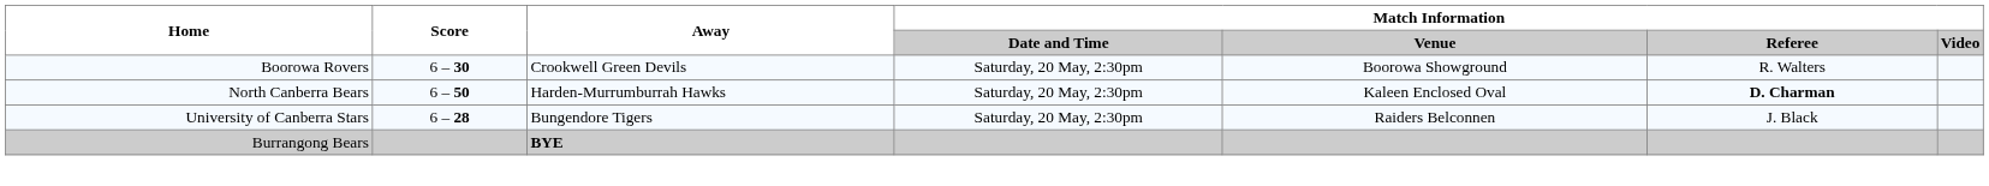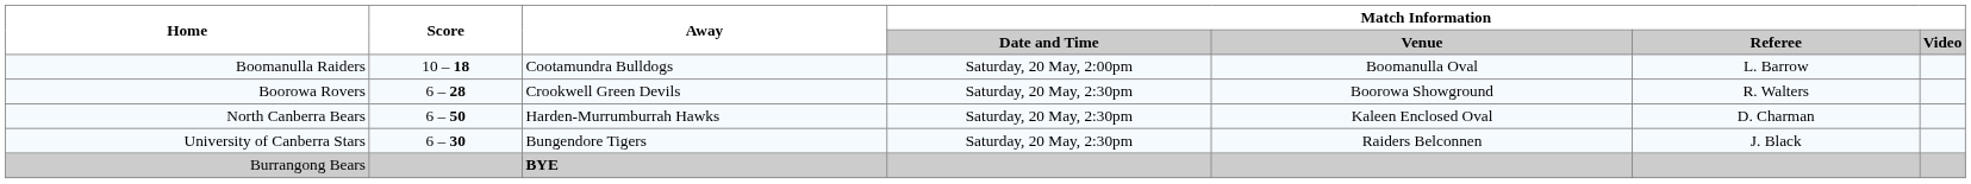 <table border="1" cellpadding="3" cellspacing="0" width="100%" style="border-collapse:collapse;  text-align:center;">
 <tr>
 <th rowspan="2" width="19%">Home</th>
 <th rowspan="2" width="8%">Score</th>
 <th rowspan="2" width="19%">Away</th>
 <th colspan="4">Match Information</th>
 </tr>
 <tr style="background:#CCCCCC">
 <th width="17%">Date and Time</th>
 <th width="22%">Venue</th>
 <th width="50%">Referee</th>
 <th>Video</th>
 </tr>
 <tr style="text-align:center; background:#f5faff;">
+<td align="right">Boomanulla Raiders </td>
+<td>10 – <strong>18</strong></td>
+<td align="left"> Cootamundra Bulldogs</td>
+<td>Saturday, 20 May, 2:00pm</td>
+<td>Boomanulla Oval</td>
+<td>L. Barrow</td>
+<td></td>
+</tr>
+<tr style="text-align:center; background:#f5faff;">
 <td align="right">Boorowa Rovers </td>
-<td>6 – <strong>30</strong></td>
+<td>6 – <strong>28</strong></td>
 <td align="left"> Crookwell Green Devils</td>
 <td>Saturday, 20 May, 2:30pm</td>
 <td>Boorowa Showground</td>
 <td>R. Walters</td>
 <td></td>
 </tr>
 <tr style="text-align:center; background:#f5faff;">
 <td align="right">North Canberra Bears </td>
 <td>6 – <strong>50</strong></td>
 <td align="left"> Harden-Murrumburrah Hawks</td>
 <td>Saturday, 20 May, 2:30pm</td>
 <td>Kaleen Enclosed Oval</td>
-<td><strong>D. Charman</strong></td>
+<td>D. Charman</td>
 <td></td>
 </tr>
 <tr style="text-align:center; background:#f5faff;">
 <td align="right">University of Canberra Stars </td>
-<td>6 – <strong>28</strong></td>
+<td>6 – <strong>30</strong></td>
 <td align="left"> Bungendore Tigers</td>
 <td>Saturday, 20 May, 2:30pm</td>
 <td>Raiders Belconnen</td>
 <td>J. Black</td>
 <td></td>
 </tr>
 <tr style="text-align:center; background:#CCCCCC;">
 <td align="right">Burrangong Bears </td>
 <td></td>
 <td align="left"><strong>BYE</strong></td>
 <td></td>
 <td></td>
 <td></td>
 <td></td>
 </tr>
 </table>
